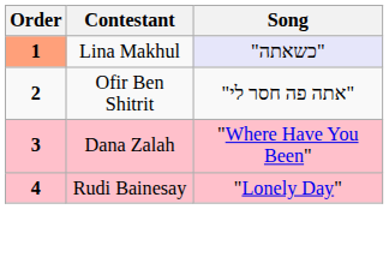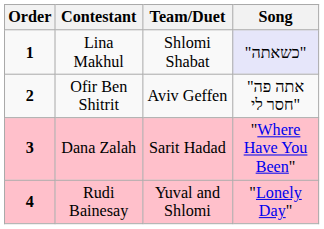 <table class="wikitable" style="text-align: center; width:50%;">
 <tr>
 <th>Order</th>
 <th>Contestant</th>
+<th>Team/Duet</th>
 <th>Song</th>
 </tr>
 <tr>
-<td align="center" style="background: lightsalmon;"><strong>1</strong></td>
+<td align="center"><strong>1</strong></td>
 <td>Lina Makhul</td>
+<td align="center">Shlomi Shabat</td>
 <td style="background: lavender;">"כשאתה"</td>
 </tr>
 <tr>
 <td align="center"><strong>2</strong></td>
 <td>Ofir Ben Shitrit</td>
+<td align="center">Aviv Geffen</td>
 <td>"אתה פה חסר לי"</td>
 </tr>
 <tr bgcolor="pink">
 <td align="center"><strong>3</strong></td>
 <td>Dana Zalah</td>
+<td align="center">Sarit Hadad</td>
 <td>"<a href='#'>Where Have You Been</a>"</td>
 </tr>
 <tr bgcolor="pink">
 <td align="center"><strong>4</strong></td>
 <td>Rudi Bainesay</td>
+<td align="center">Yuval and Shlomi</td>
 <td>"<a href='#'>Lonely Day</a>"</td>
 </tr>
 </table>
